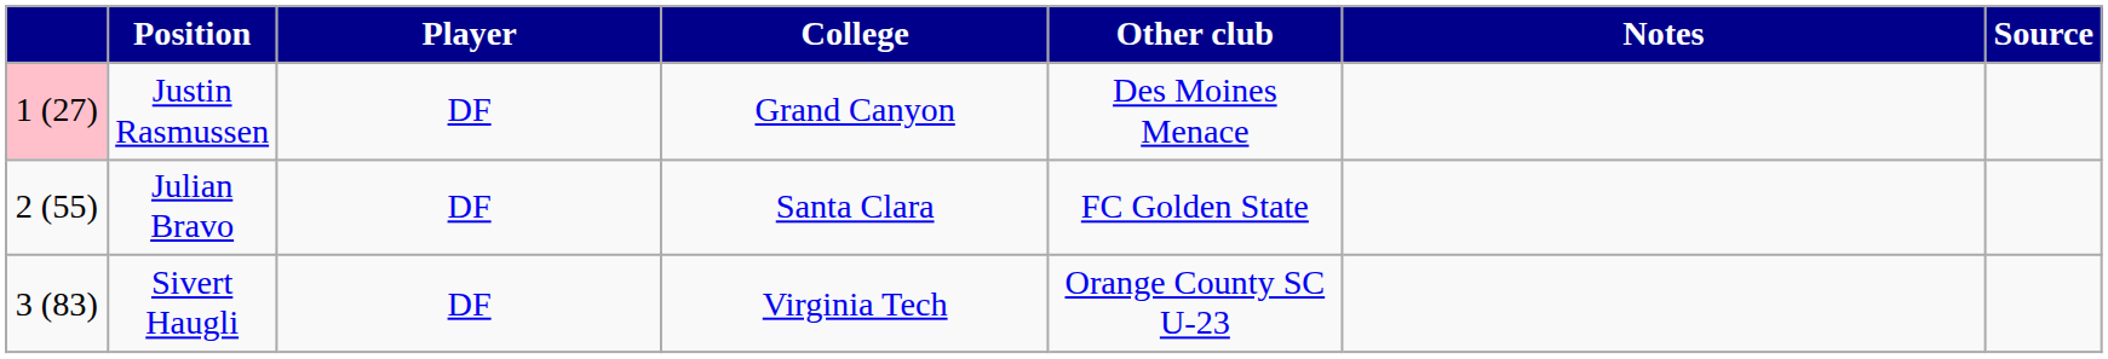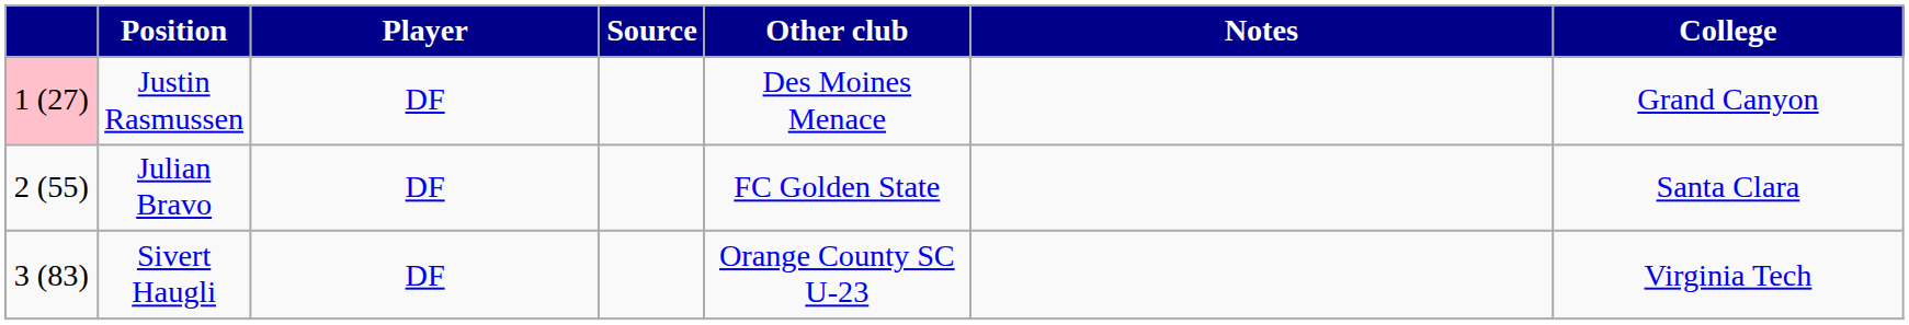 <table class="wikitable" style="text-align:center; font-size:90%; width:100%;">
 <tr>
 <th style="background:DarkBlue; color:white; text-align:center; width:5%"></th>
 <th style="background:DarkBlue; color:white; text-align:center; width:5%">Position</th>
 <th style="background:DarkBlue; color:white; text-align:center; width:20%">Player</th>
-<th style="background:DarkBlue; color:white; text-align:center; width:20%">College</th>
+<th style="background:DarkBlue; color:white; text-align:center; width:1%">Source</th>
 <th style="background:DarkBlue; color:white; text-align:center; width:15%">Other club</th>
 <th style="background:DarkBlue; color:white; text-align:center; width:34%">Notes</th>
-<th style="background:DarkBlue; color:white; text-align:center; width:1%">Source</th>
+<th style="background:DarkBlue; color:white; text-align:center; width:20%">College</th>
 </tr>
 <tr>
 <td style="background: pink;">1 (27)</td>
 <td> <a href='#'>Justin Rasmussen</a></td>
 <td><a href='#'>DF</a></td>
-<td><a href='#'>Grand Canyon</a></td>
+<td></td>
 <td><a href='#'>Des Moines Menace</a></td>
 <td></td>
-<td></td>
+<td><a href='#'>Grand Canyon</a></td>
 </tr>
 <tr>
 <td>2 (55)</td>
 <td> <a href='#'>Julian Bravo</a></td>
 <td><a href='#'>DF</a></td>
-<td><a href='#'>Santa Clara</a></td>
+<td></td>
 <td><a href='#'>FC Golden State</a></td>
 <td></td>
-<td></td>
+<td><a href='#'>Santa Clara</a></td>
 </tr>
 <tr>
 <td>3 (83)</td>
 <td> <a href='#'>Sivert Haugli</a></td>
 <td><a href='#'>DF</a></td>
-<td><a href='#'>Virginia Tech</a></td>
+<td></td>
 <td><a href='#'>Orange County SC U-23</a></td>
 <td></td>
-<td></td>
+<td><a href='#'>Virginia Tech</a></td>
 </tr>
 </table>
